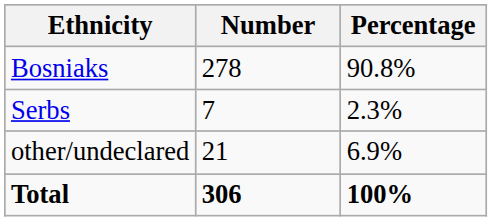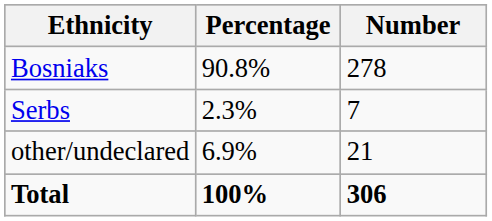 <table class="wikitable">
 <tr>
 <th width="100px">Ethnicity</th>
+<th width="80px">Percentage</th>
 <th width="80px">Number</th>
-<th width="80px">Percentage</th>
 </tr>
 <tr>
 <td><a href='#'>Bosniaks</a></td>
+<td>90.8%</td>
 <td>278</td>
-<td>90.8%</td>
 </tr>
 <tr>
 <td><a href='#'>Serbs</a></td>
+<td>2.3%</td>
 <td>7</td>
-<td>2.3%</td>
 </tr>
 <tr>
 <td>other/undeclared</td>
+<td>6.9%</td>
 <td>21</td>
-<td>6.9%</td>
 </tr>
 <tr>
 <td><strong>Total</strong></td>
+<td><strong>100%</strong></td>
 <td><strong>306</strong></td>
-<td><strong>100%</strong></td>
 </tr>
 </table>
